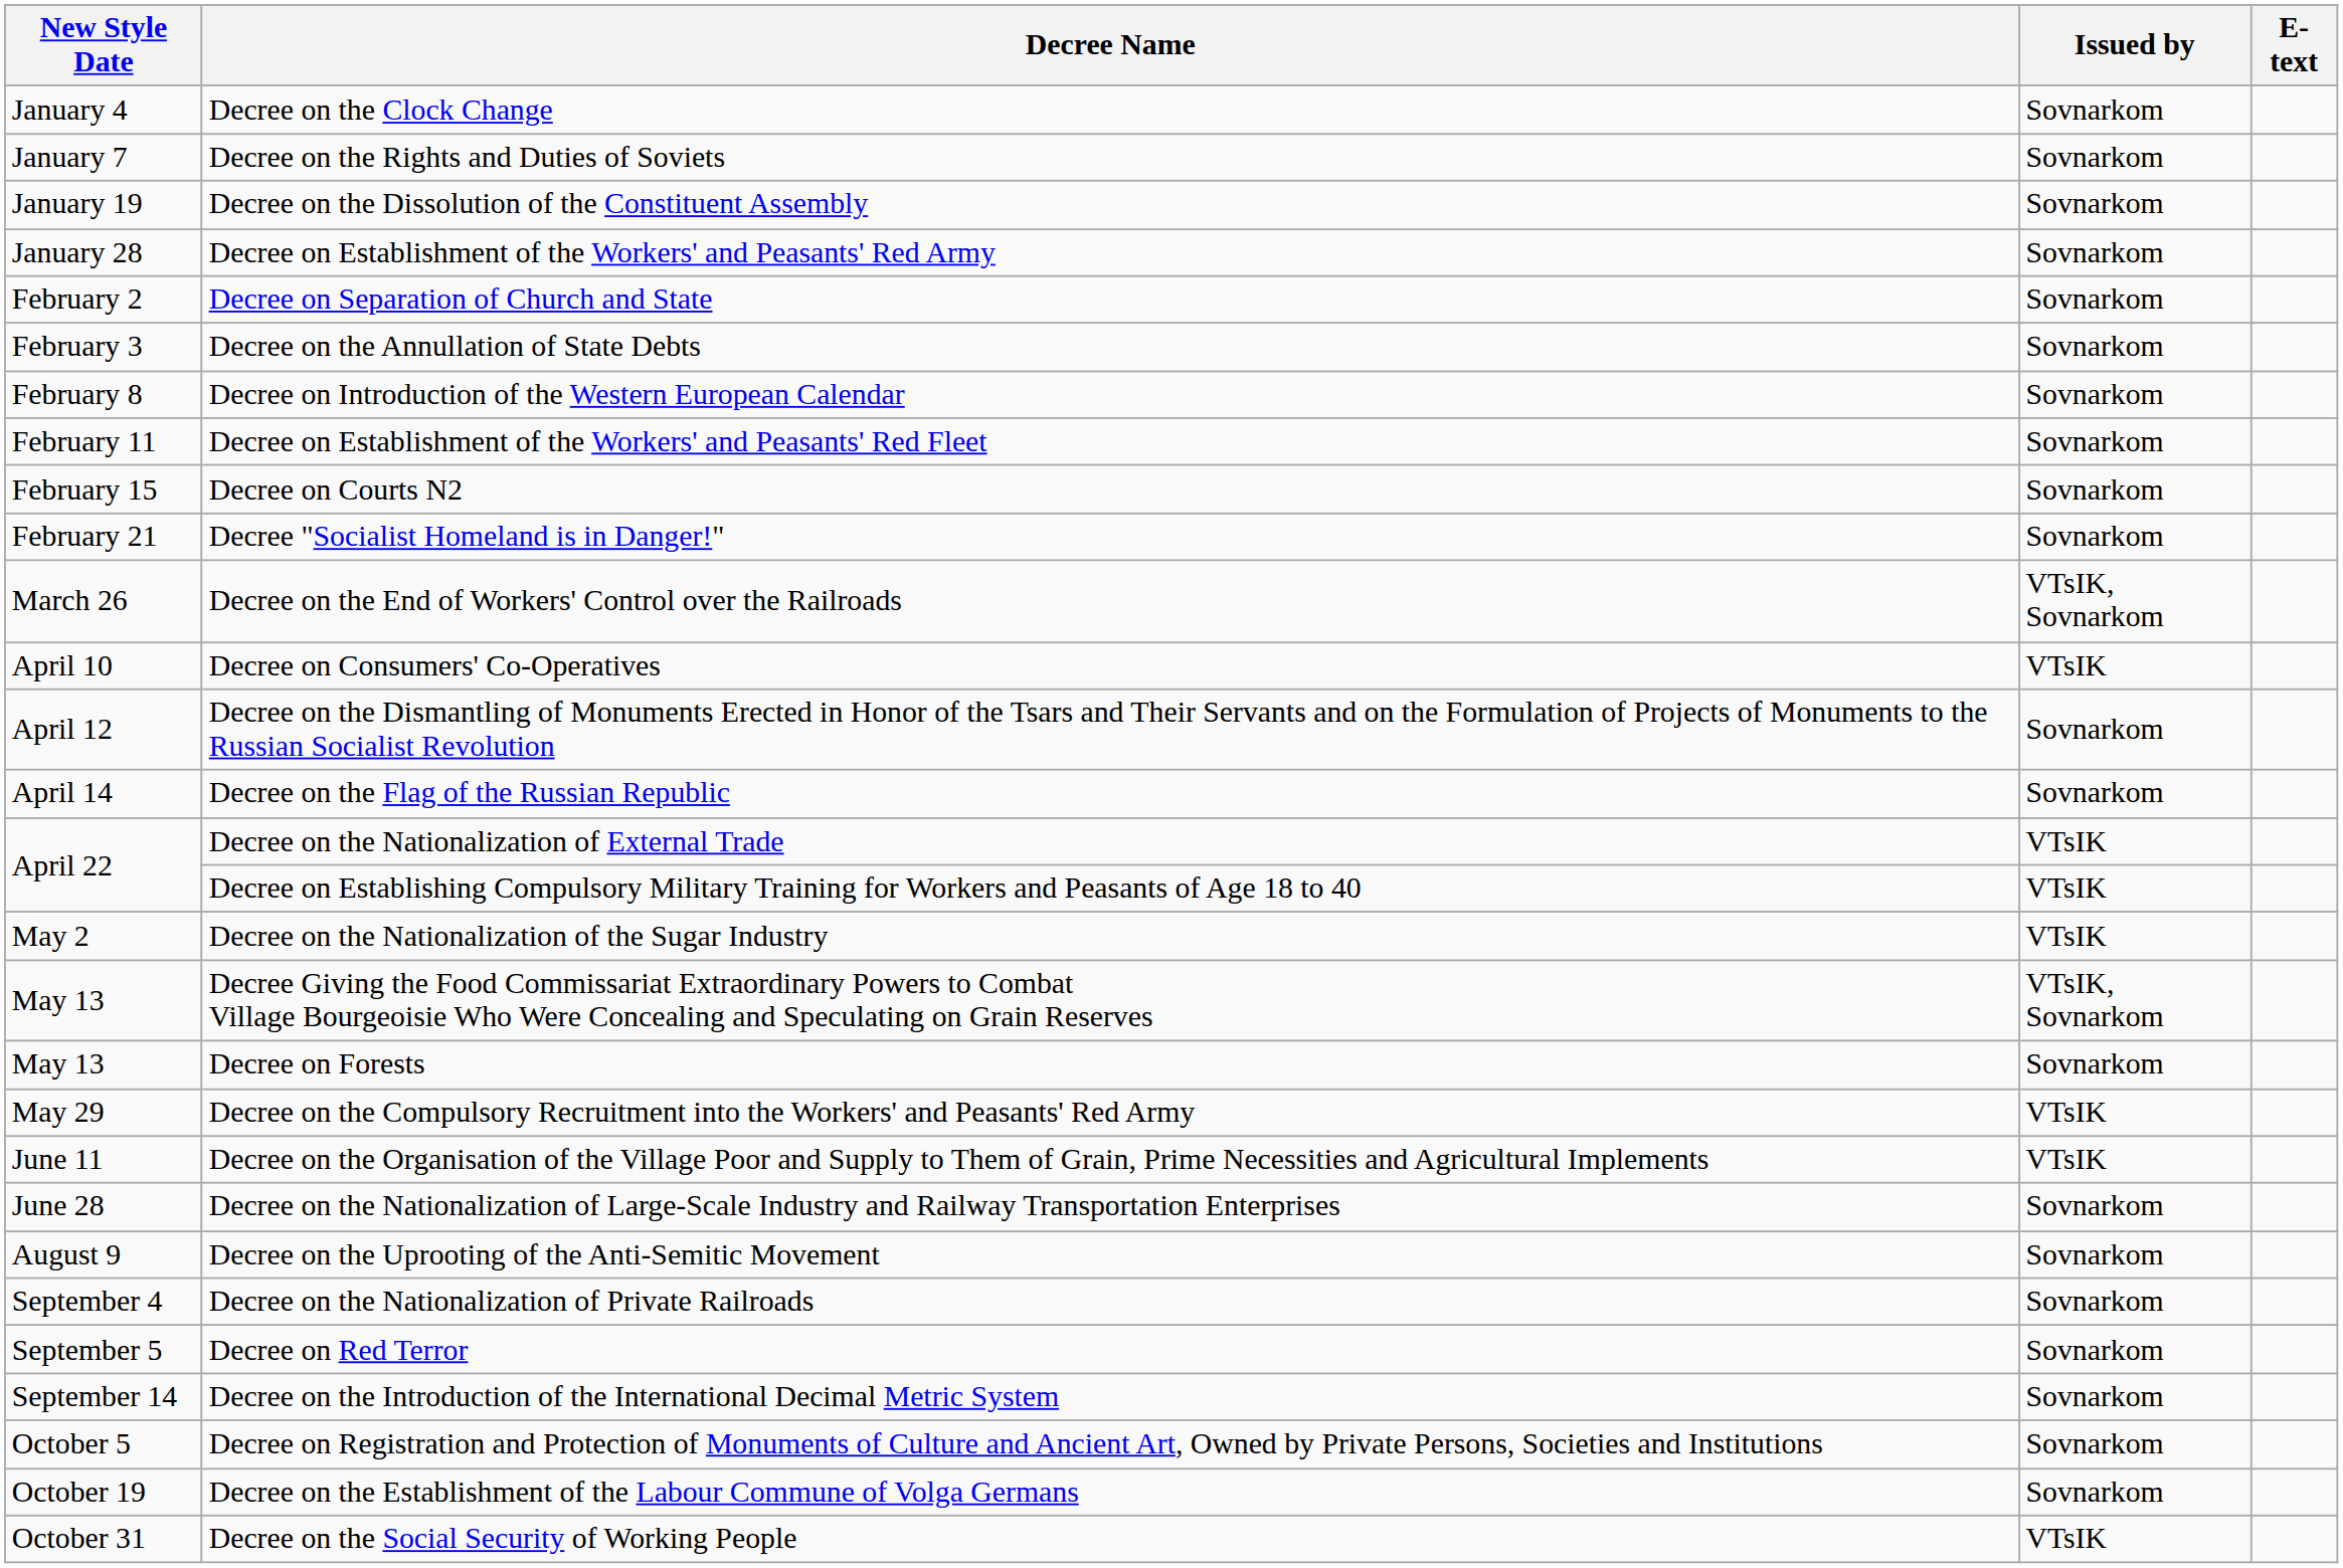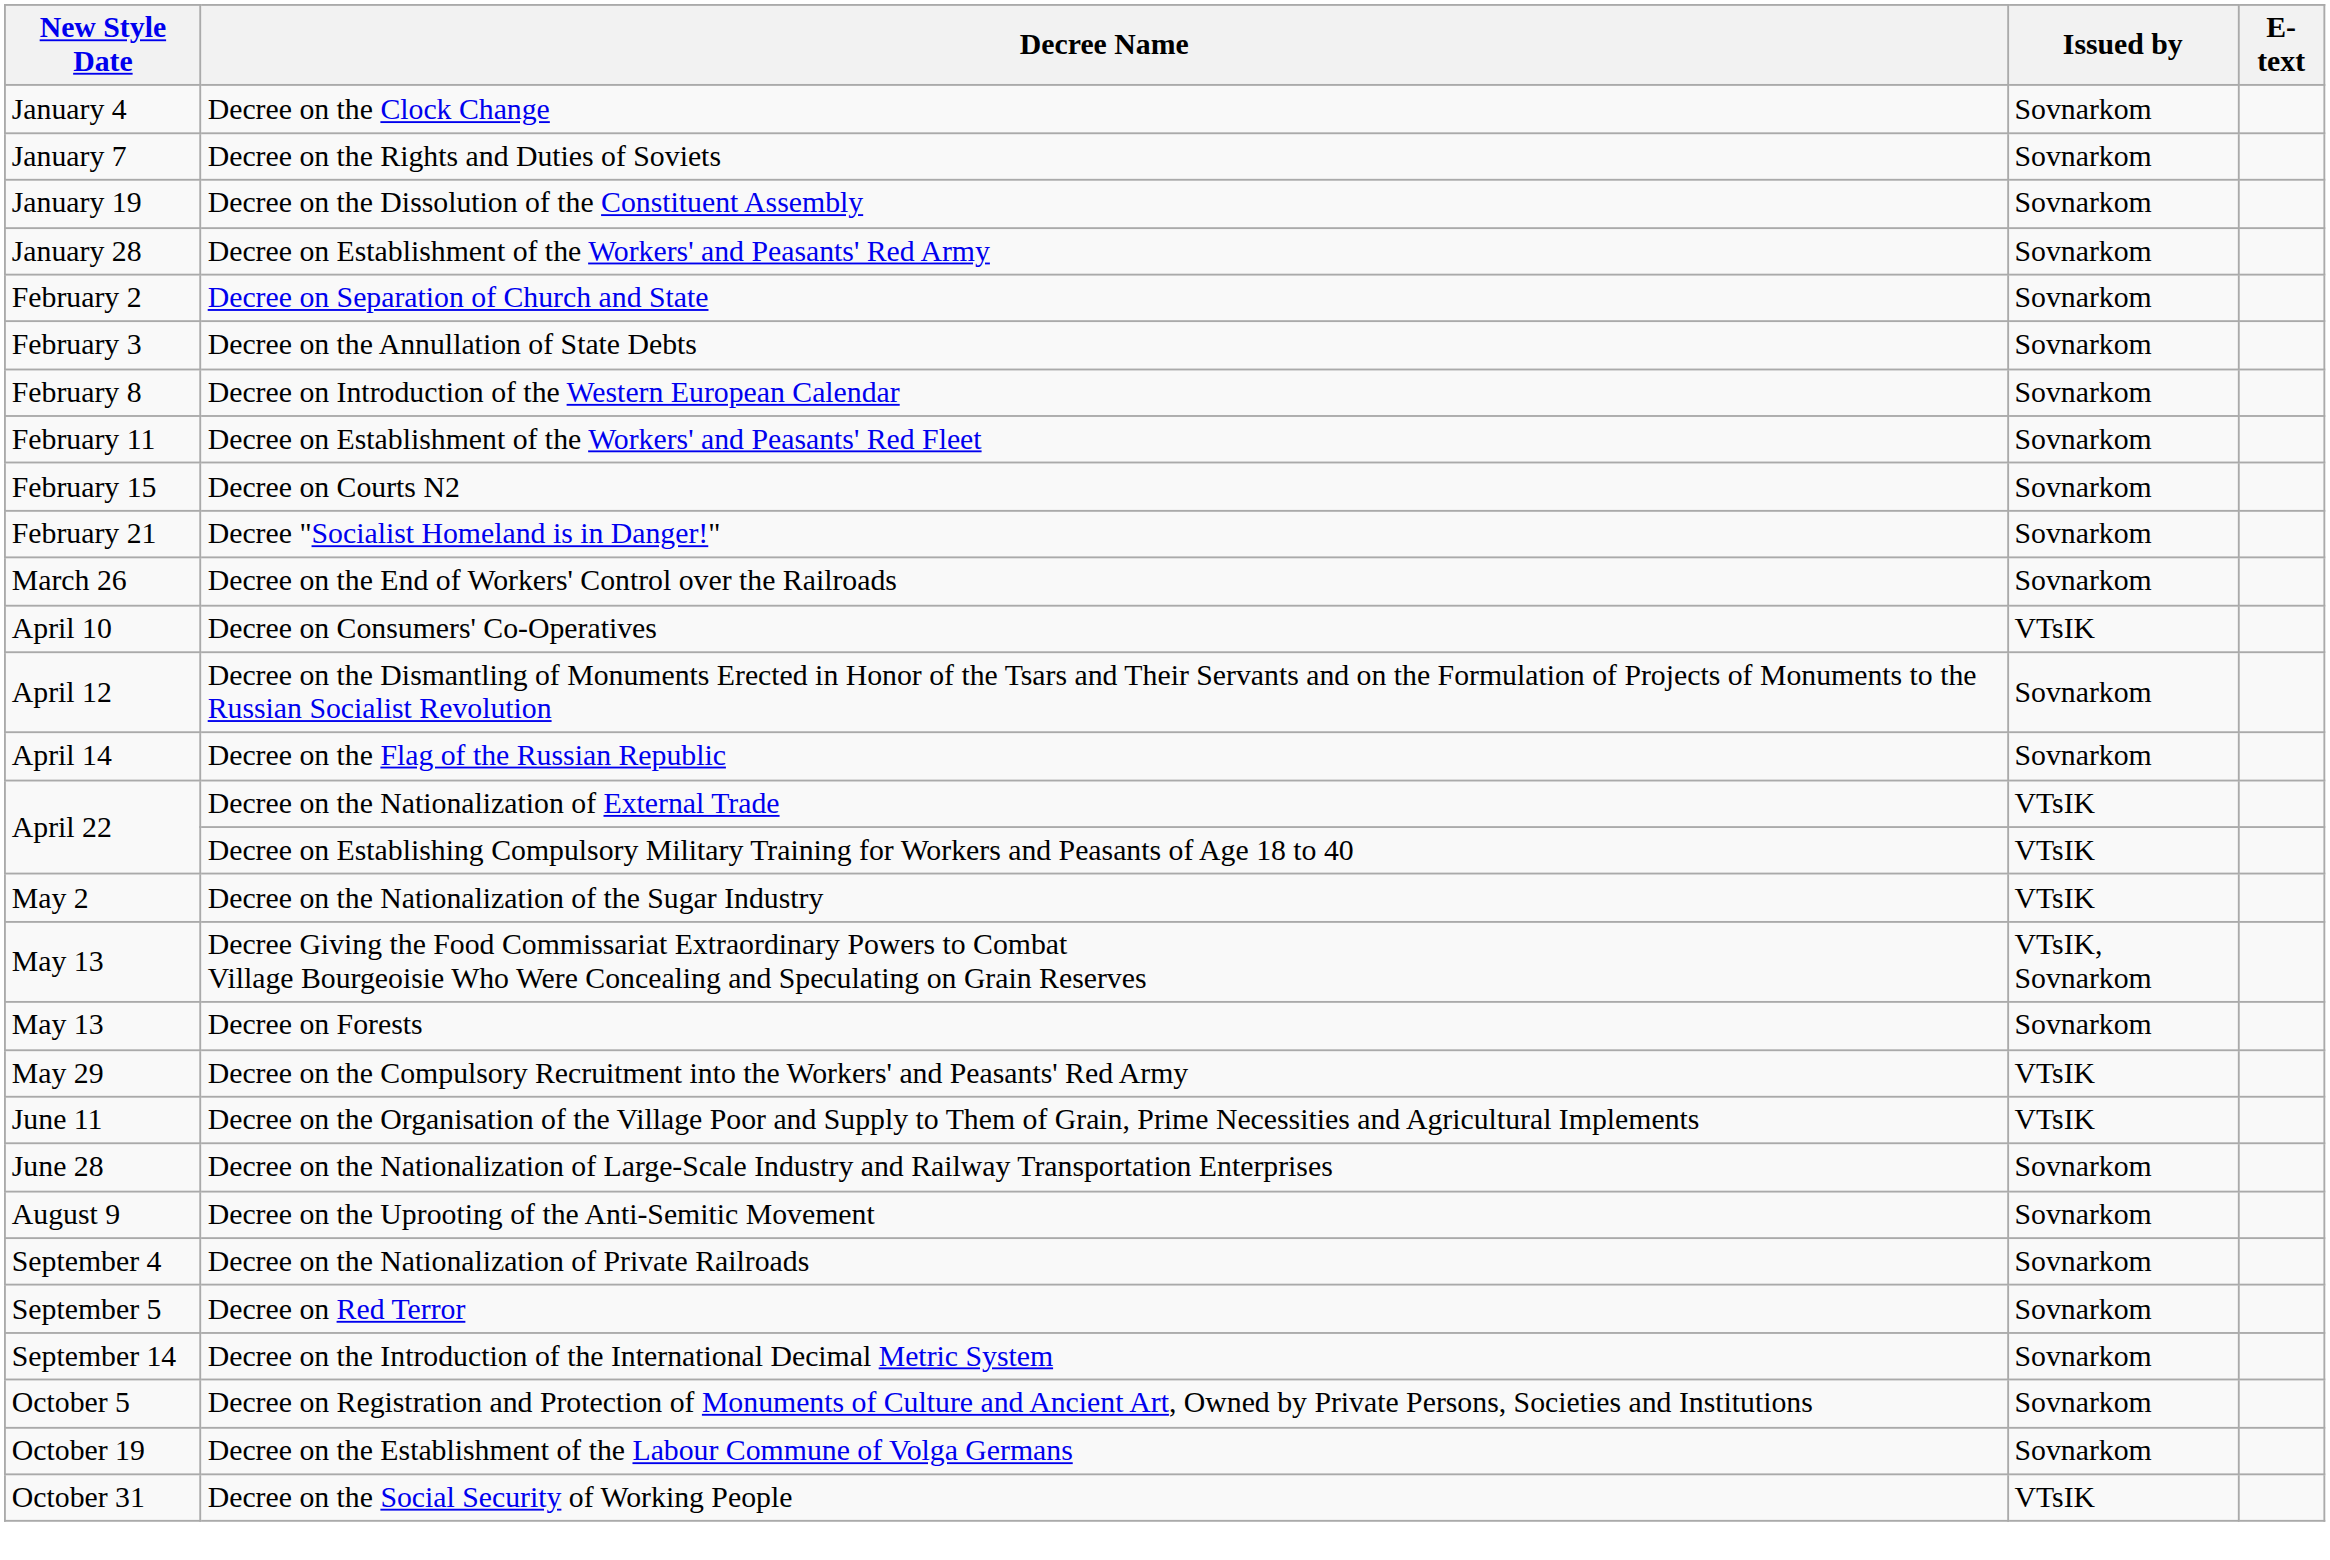 <table class="wikitable">
 <tr>
 <th><a href='#'>New Style Date</a></th>
 <th>Decree Name</th>
 <th>Issued by</th>
 <th>E-text</th>
 </tr>
 <tr>
 <td>January 4</td>
 <td>Decree on the <a href='#'>Clock Change</a></td>
 <td>Sovnarkom</td>
 <td></td>
 </tr>
 <tr>
 <td>January 7</td>
 <td>Decree on the Rights and Duties of Soviets</td>
 <td>Sovnarkom</td>
 <td></td>
 </tr>
 <tr>
 <td>January 19</td>
 <td>Decree on the Dissolution of the <a href='#'>Constituent Assembly</a></td>
 <td>Sovnarkom</td>
 <td></td>
 </tr>
 <tr>
 <td>January 28</td>
 <td>Decree on Establishment of the <a href='#'>Workers' and Peasants' Red Army</a></td>
 <td>Sovnarkom</td>
 <td></td>
 </tr>
 <tr>
 <td>February 2</td>
 <td><a href='#'>Decree on Separation of Church and State</a></td>
 <td>Sovnarkom</td>
 <td></td>
 </tr>
 <tr>
 <td>February 3</td>
 <td>Decree on the Annullation of State Debts</td>
 <td>Sovnarkom</td>
 <td></td>
 </tr>
 <tr>
 <td>February 8</td>
 <td>Decree on Introduction of the <a href='#'>Western European Calendar</a></td>
 <td>Sovnarkom</td>
 <td></td>
 </tr>
 <tr>
 <td>February 11</td>
 <td>Decree on Establishment of the <a href='#'>Workers' and Peasants' Red Fleet</a></td>
 <td>Sovnarkom</td>
 <td></td>
 </tr>
 <tr>
 <td>February 15</td>
 <td>Decree on Courts N2</td>
 <td>Sovnarkom</td>
 <td></td>
 </tr>
 <tr>
 <td>February 21</td>
 <td>Decree "<a href='#'>Socialist Homeland is in Danger!</a>"</td>
 <td>Sovnarkom</td>
 <td></td>
 </tr>
 <tr>
 <td>March 26</td>
 <td>Decree on the End of Workers' Control over the Railroads</td>
-<td>VTsIK, Sovnarkom</td>
+<td>Sovnarkom</td>
 <td></td>
 </tr>
 <tr>
 <td>April 10</td>
 <td>Decree on Consumers' Co-Operatives</td>
 <td>VTsIK</td>
 <td></td>
 </tr>
 <tr>
 <td>April 12</td>
 <td>Decree on the Dismantling of Monuments Erected in Honor of the Tsars and Their Servants and on the Formulation of Projects of Monuments to the <a href='#'>Russian Socialist Revolution</a></td>
 <td>Sovnarkom</td>
 <td></td>
 </tr>
 <tr>
 <td>April 14</td>
 <td>Decree on the <a href='#'>Flag of the Russian Republic</a></td>
 <td>Sovnarkom</td>
 <td></td>
 </tr>
 <tr>
 <td rowspan=2>April 22</td>
 <td>Decree on the Nationalization of <a href='#'>External Trade</a></td>
 <td>VTsIK</td>
 <td></td>
 </tr>
 <tr>
 <td>Decree on Establishing Compulsory Military Training for Workers and Peasants of Age 18 to 40</td>
 <td>VTsIK</td>
 <td></td>
 </tr>
 <tr>
 <td>May 2</td>
 <td>Decree on the Nationalization of the Sugar Industry</td>
 <td>VTsIK</td>
 <td></td>
 </tr>
 <tr>
 <td>May 13</td>
 <td>Decree Giving the Food Commissariat Extraordinary Powers to Combat<br>Village Bourgeoisie Who Were Concealing and Speculating on Grain Reserves</td>
 <td>VTsIK, Sovnarkom</td>
 <td></td>
 </tr>
 <tr>
 <td>May 13</td>
 <td>Decree on Forests</td>
 <td>Sovnarkom</td>
 <td></td>
 </tr>
 <tr>
 <td>May 29</td>
 <td>Decree on the Compulsory Recruitment into the Workers' and Peasants' Red Army</td>
 <td>VTsIK</td>
 <td></td>
 </tr>
 <tr>
 <td>June 11</td>
 <td>Decree on the Organisation of the Village Poor and Supply to Them of Grain, Prime Necessities and Agricultural Implements</td>
 <td>VTsIK</td>
 <td></td>
 </tr>
 <tr>
 <td>June 28</td>
 <td>Decree on the Nationalization of Large-Scale Industry and Railway Transportation Enterprises</td>
 <td>Sovnarkom</td>
 <td></td>
 </tr>
 <tr>
 <td>August 9</td>
 <td>Decree on the Uprooting of the Anti-Semitic Movement</td>
 <td>Sovnarkom</td>
 <td></td>
 </tr>
 <tr>
 <td>September 4</td>
 <td>Decree on the Nationalization of Private Railroads</td>
 <td>Sovnarkom</td>
 <td></td>
 </tr>
 <tr>
 <td>September 5</td>
 <td>Decree on <a href='#'>Red Terror</a></td>
 <td>Sovnarkom</td>
 <td></td>
 </tr>
 <tr>
 <td>September 14</td>
 <td>Decree on the Introduction of the International Decimal <a href='#'>Metric System</a></td>
 <td>Sovnarkom</td>
 <td></td>
 </tr>
 <tr>
 <td>October 5</td>
 <td>Decree on Registration and Protection of <a href='#'>Monuments of Culture and Ancient Art</a>, Owned by Private Persons, Societies and Institutions</td>
 <td>Sovnarkom</td>
 <td></td>
 </tr>
 <tr>
 <td>October 19</td>
 <td>Decree on the Establishment of the <a href='#'>Labour Commune of Volga Germans</a></td>
 <td>Sovnarkom</td>
 <td></td>
 </tr>
 <tr>
 <td>October 31</td>
 <td>Decree on the <a href='#'>Social Security</a> of Working People</td>
 <td>VTsIK</td>
 <td></td>
 </tr>
 </table>
